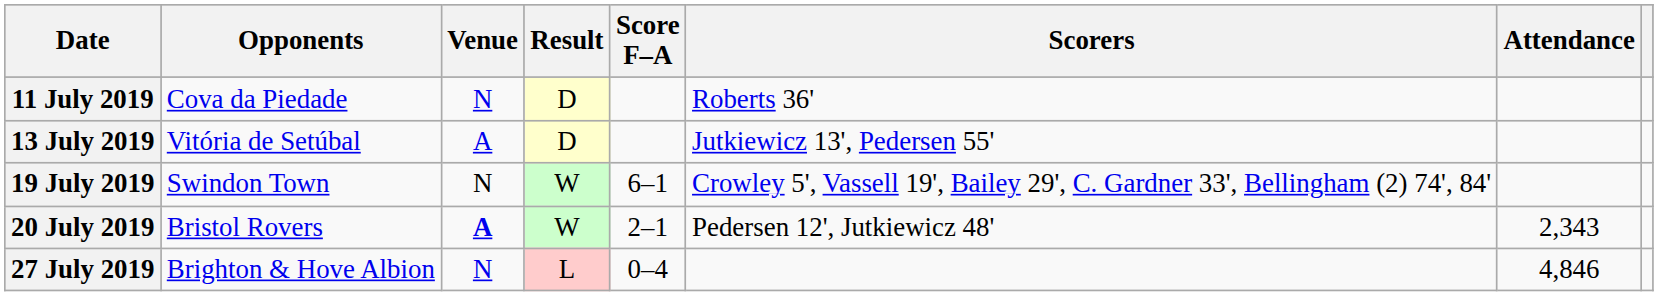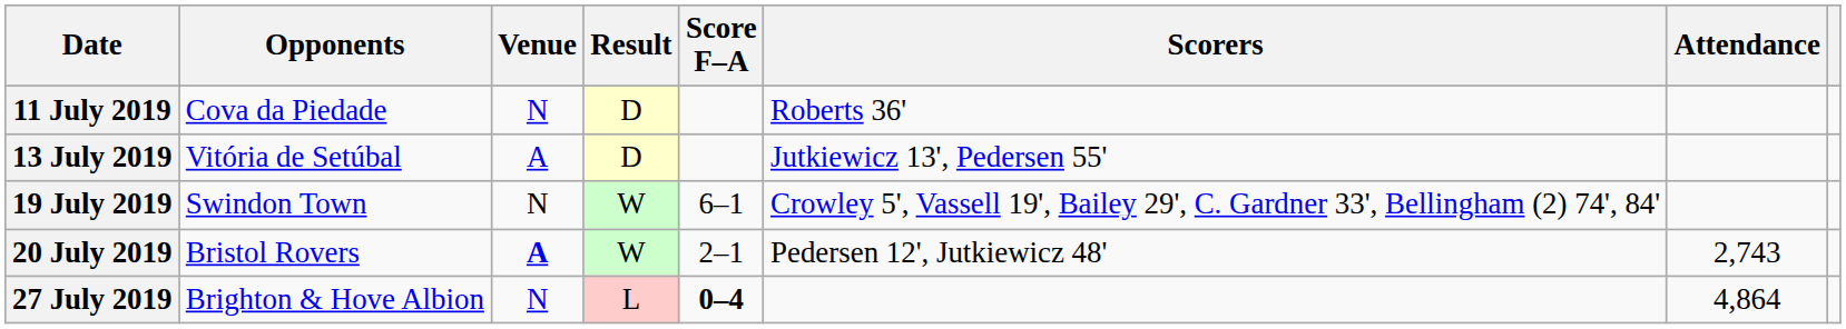 <table class="wikitable plainrowheaders" style=text-align:center>
 <tr>
 <th scope=col>Date</th>
 <th scope=col>Opponents</th>
 <th scope=col>Venue</th>
 <th scope=col>Result</th>
 <th scope=col>Score<br>F–A</th>
 <th scope=col>Scorers</th>
 <th scope=col>Attendance</th>
 <th scope=col></th>
 </tr>
 <tr>
 <th scope=row>11 July 2019</th>
 <td style=text-align:left><a href='#'>Cova da Piedade</a></td>
 <td><a href='#'>N</a></td>
 <td style=background:#ffc>D</td>
 <td></td>
 <td style=text-align:left><a href='#'>Roberts</a> 36'</td>
 <td></td>
 <td></td>
 </tr>
 <tr>
 <th scope=row>13 July 2019</th>
 <td style=text-align:left><a href='#'>Vitória de Setúbal</a></td>
 <td><a href='#'>A</a></td>
 <td style=background:#ffc>D</td>
 <td></td>
 <td style=text-align:left><a href='#'>Jutkiewicz</a> 13', <a href='#'>Pedersen</a> 55'</td>
 <td></td>
 <td></td>
 </tr>
 <tr>
 <th scope=row>19 July 2019</th>
 <td style=text-align:left><a href='#'>Swindon Town</a></td>
 <td>N</td>
 <td style=background:#cfc>W</td>
 <td>6–1</td>
 <td style=text-align:left><a href='#'>Crowley</a> 5', <a href='#'>Vassell</a> 19', <a href='#'>Bailey</a> 29', <a href='#'>C. Gardner</a> 33', <a href='#'>Bellingham</a> (2) 74', 84'</td>
 <td></td>
 <td></td>
 </tr>
 <tr>
 <th scope=row>20 July 2019</th>
 <td style=text-align:left><a href='#'>Bristol Rovers</a></td>
 <td><strong><a href='#'>A</a></strong></td>
 <td style=background:#cfc>W</td>
 <td>2–1</td>
 <td style=text-align:left>Pedersen 12', Jutkiewicz 48'</td>
-<td>2,343</td>
+<td>2,743</td>
 <td></td>
 </tr>
 <tr>
 <th scope=row>27 July 2019</th>
 <td style=text-align:left><a href='#'>Brighton & Hove Albion</a></td>
 <td><a href='#'>N</a></td>
 <td style=background:#fcc>L</td>
-<td>0–4</td>
+<td><strong>0–4</strong></td>
 <td></td>
-<td>4,846</td>
+<td>4,864</td>
 <td></td>
 </tr>
 </table>
